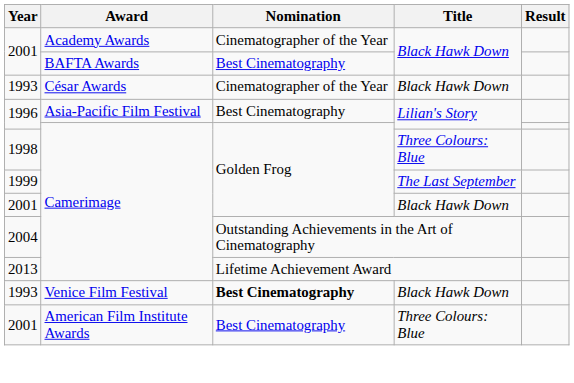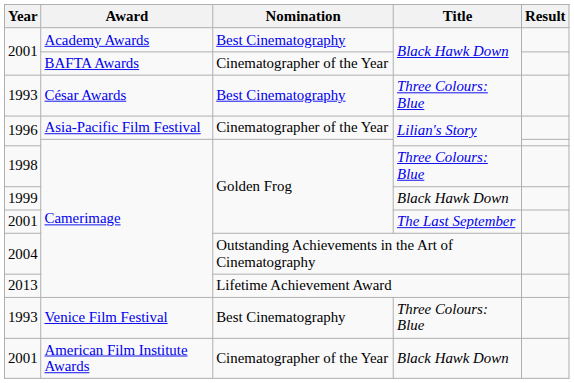 <table class="wikitable">
 <tr>
 <th>Year</th>
 <th>Award</th>
 <th>Nomination</th>
 <th>Title</th>
 <th>Result</th>
 </tr>
 <tr>
 <td rowspan=2>2001</td>
 <td><a href='#'>Academy Awards</a></td>
-<td>Cinematographer of the Year</td>
+<td><a href='#'>Best Cinematography</a></td>
 <td rowspan=2><em><a href='#'>Black Hawk Down</a></em></td>
 <td></td>
 </tr>
 <tr>
 <td><a href='#'>BAFTA Awards</a></td>
-<td><a href='#'>Best Cinematography</a></td>
+<td>Cinematographer of the Year</td>
 <td></td>
 </tr>
 <tr>
 <td>1993</td>
 <td><a href='#'>César Awards</a></td>
-<td>Cinematographer of the Year</td>
-<td><em>Black Hawk Down</em></td>
+<td><a href='#'>Best Cinematography</a></td>
+<td><em><a href='#'>Three Colours: Blue</a></em></td>
 <td></td>
 </tr>
 <tr>
 <td rowspan=2>1996</td>
 <td><a href='#'>Asia-Pacific Film Festival</a></td>
-<td>Best Cinematography</td>
+<td>Cinematographer of the Year</td>
 <td rowspan=2><em><a href='#'>Lilian's Story</a></em></td>
 <td></td>
 </tr>
 <tr>
 <td rowspan=6><a href='#'>Camerimage</a></td>
 <td rowspan=4>Golden Frog</td>
 <td></td>
 </tr>
 <tr>
 <td>1998</td>
 <td><em><a href='#'>Three Colours: Blue</a></em></td>
 <td></td>
 </tr>
 <tr>
 <td>1999</td>
-<td><em><a href='#'>The Last September</a></em></td>
+<td><em>Black Hawk Down</em></td>
 <td></td>
 </tr>
 <tr>
 <td>2001</td>
-<td><em>Black Hawk Down</em></td>
+<td><em><a href='#'>The Last September</a></em></td>
 <td></td>
 </tr>
 <tr>
 <td>2004</td>
 <td colspan=2>Outstanding Achievements in the Art of Cinematography</td>
 <td></td>
 </tr>
 <tr>
 <td>2013</td>
 <td colspan=2>Lifetime Achievement Award</td>
 <td></td>
 </tr>
 <tr>
 <td>1993</td>
 <td><a href='#'>Venice Film Festival</a></td>
-<td><strong>Best Cinematography</strong></td>
-<td><em>Black Hawk Down</em></td>
+<td>Best Cinematography</td>
+<td><em>Three Colours: Blue</em></td>
 <td></td>
 </tr>
 <tr>
 <td>2001</td>
 <td><a href='#'>American Film Institute Awards</a></td>
-<td><a href='#'>Best Cinematography</a></td>
-<td><em>Three Colours: Blue</em></td>
+<td>Cinematographer of the Year</td>
+<td><em>Black Hawk Down</em></td>
 <td></td>
 </tr>
 </table>
